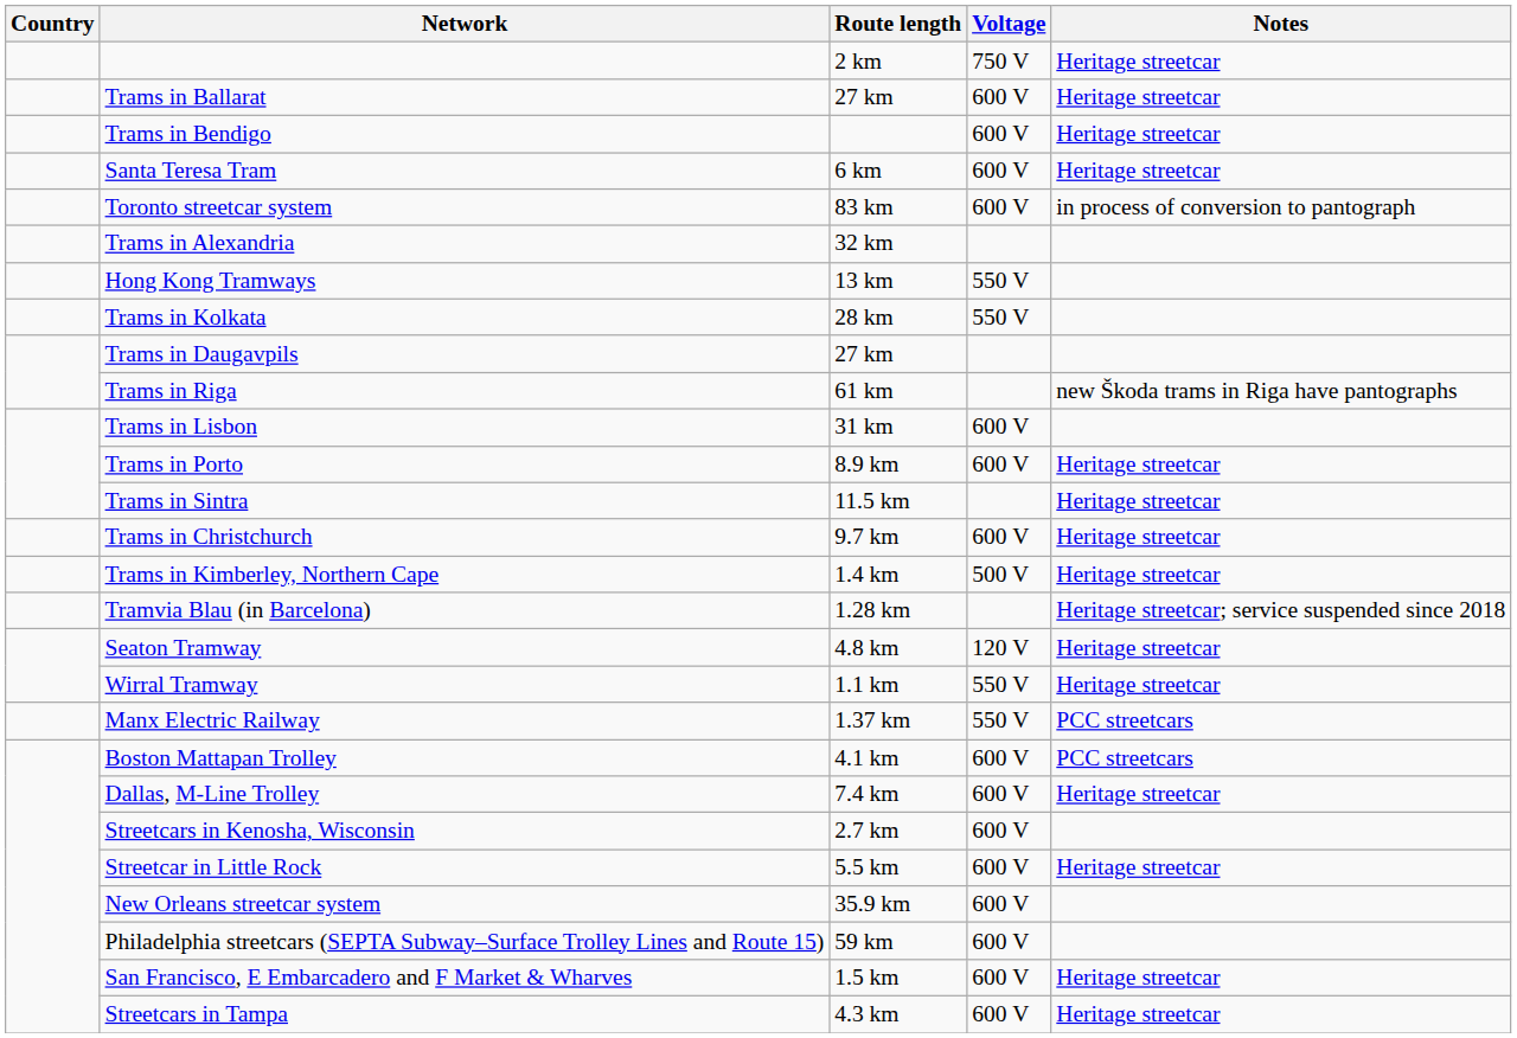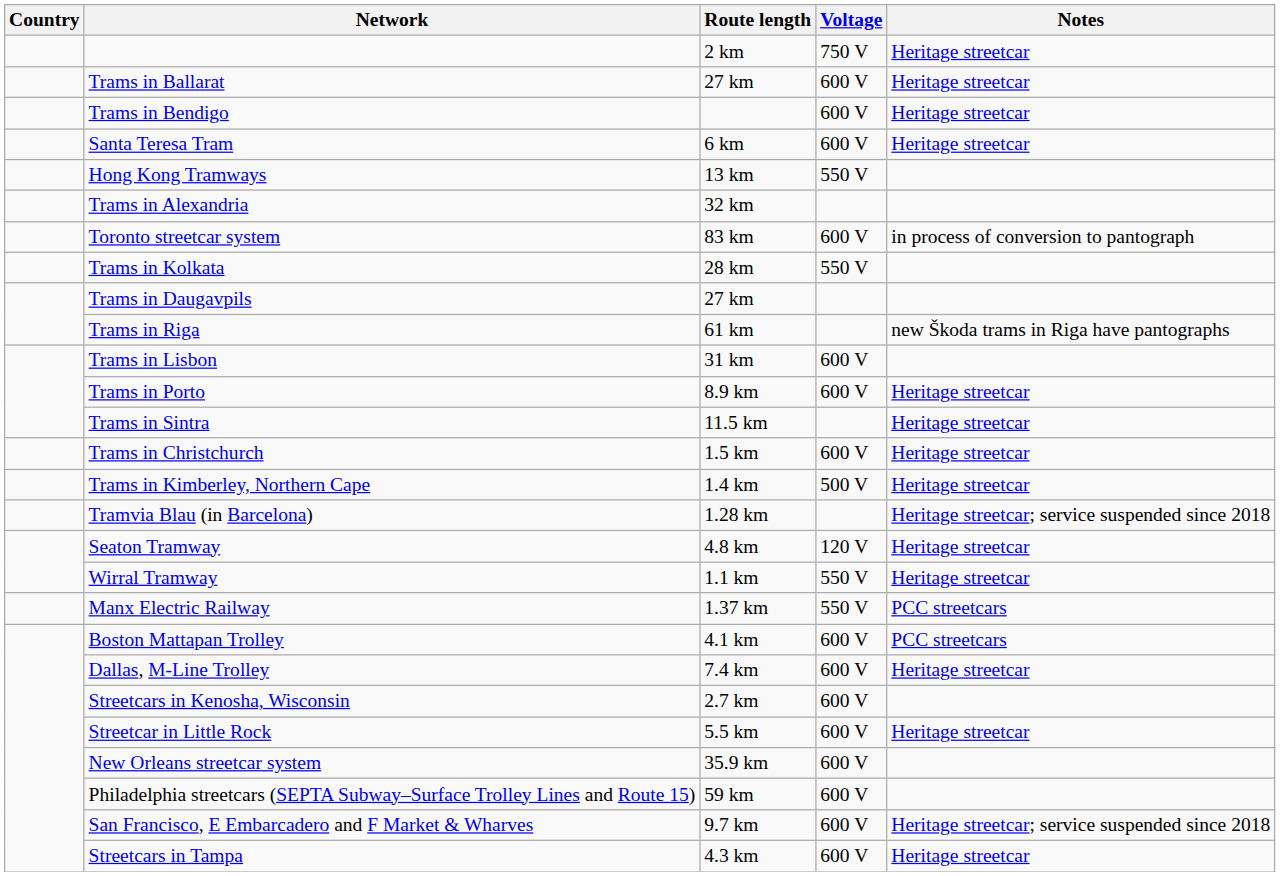 <table class="wikitable sortable">
 <tr>
 <th>Country</th>
 <th>Network</th>
 <th>Route length</th>
 <th><a href='#'>Voltage</a></th>
 <th>Notes</th>
 </tr>
 <tr>
 <td></td>
 <td></td>
 <td>2 km</td>
 <td>750 V</td>
 <td><a href='#'>Heritage streetcar</a></td>
 </tr>
 <tr>
 <td></td>
 <td><a href='#'>Trams in Ballarat</a></td>
 <td>27 km</td>
 <td>600 V</td>
 <td><a href='#'>Heritage streetcar</a></td>
 </tr>
 <tr>
 <td></td>
 <td><a href='#'>Trams in Bendigo</a></td>
 <td></td>
 <td>600 V</td>
 <td><a href='#'>Heritage streetcar</a></td>
 </tr>
 <tr>
 <td></td>
 <td><a href='#'>Santa Teresa Tram</a></td>
 <td>6 km</td>
 <td>600 V</td>
 <td><a href='#'>Heritage streetcar</a></td>
 </tr>
 <tr>
 <td></td>
-<td><a href='#'>Toronto streetcar system</a></td>
-<td>83 km</td>
-<td>600 V</td>
-<td>in process of conversion to pantograph</td>
+<td><a href='#'>Hong Kong Tramways</a></td>
+<td>13 km</td>
+<td>550 V</td>
+<td></td>
 </tr>
 <tr>
 <td></td>
 <td><a href='#'>Trams in Alexandria</a></td>
 <td>32 km</td>
 <td></td>
 <td></td>
 </tr>
 <tr>
 <td></td>
-<td><a href='#'>Hong Kong Tramways</a></td>
-<td>13 km</td>
-<td>550 V</td>
-<td></td>
+<td><a href='#'>Toronto streetcar system</a></td>
+<td>83 km</td>
+<td>600 V</td>
+<td>in process of conversion to pantograph</td>
 </tr>
 <tr>
 <td></td>
 <td><a href='#'>Trams in Kolkata</a></td>
 <td>28 km</td>
 <td>550 V</td>
 <td></td>
 </tr>
 <tr>
 <td rowspan="2"></td>
 <td><a href='#'>Trams in Daugavpils</a></td>
 <td>27 km</td>
 <td></td>
 <td></td>
 </tr>
 <tr>
 <td><a href='#'>Trams in Riga</a></td>
 <td>61 km</td>
 <td></td>
 <td>new Škoda trams in Riga have pantographs</td>
 </tr>
 <tr>
 <td rowspan="3"></td>
 <td><a href='#'>Trams in Lisbon</a></td>
 <td>31 km</td>
 <td>600 V</td>
 <td></td>
 </tr>
 <tr>
 <td><a href='#'>Trams in Porto</a></td>
 <td>8.9 km</td>
 <td>600 V</td>
 <td><a href='#'>Heritage streetcar</a></td>
 </tr>
 <tr>
 <td><a href='#'>Trams in Sintra</a></td>
 <td>11.5 km</td>
 <td></td>
 <td><a href='#'>Heritage streetcar</a></td>
 </tr>
 <tr>
 <td></td>
 <td><a href='#'>Trams in Christchurch</a></td>
-<td>9.7 km</td>
+<td>1.5 km</td>
 <td>600 V</td>
 <td><a href='#'>Heritage streetcar</a></td>
 </tr>
 <tr>
 <td></td>
 <td><a href='#'>Trams in Kimberley, Northern Cape</a></td>
 <td>1.4 km</td>
 <td>500 V</td>
 <td><a href='#'>Heritage streetcar</a></td>
 </tr>
 <tr>
 <td></td>
 <td><a href='#'>Tramvia Blau</a> (in <a href='#'>Barcelona</a>)</td>
 <td>1.28 km</td>
 <td></td>
 <td><a href='#'>Heritage streetcar</a>; service suspended since 2018</td>
 </tr>
 <tr>
 <td rowspan="2"></td>
 <td><a href='#'>Seaton Tramway</a></td>
 <td>4.8 km</td>
 <td>120 V</td>
 <td><a href='#'>Heritage streetcar</a></td>
 </tr>
 <tr>
 <td><a href='#'>Wirral Tramway</a></td>
 <td>1.1 km</td>
 <td>550 V</td>
 <td><a href='#'>Heritage streetcar</a></td>
 </tr>
 <tr>
 <td></td>
 <td><a href='#'>Manx Electric Railway</a></td>
 <td>1.37 km</td>
 <td>550 V</td>
 <td><a href='#'>PCC streetcars</a></td>
 </tr>
 <tr>
 <td rowspan="8"></td>
 <td><a href='#'>Boston Mattapan Trolley</a></td>
 <td>4.1 km</td>
 <td>600 V</td>
 <td><a href='#'>PCC streetcars</a></td>
 </tr>
 <tr>
 <td><a href='#'>Dallas</a>, <a href='#'>M-Line Trolley</a></td>
 <td>7.4 km</td>
 <td>600 V</td>
 <td><a href='#'>Heritage streetcar</a></td>
 </tr>
 <tr>
 <td><a href='#'>Streetcars in Kenosha, Wisconsin</a></td>
 <td>2.7 km</td>
 <td>600 V</td>
 <td></td>
 </tr>
 <tr>
 <td><a href='#'>Streetcar in Little Rock</a></td>
 <td>5.5 km</td>
 <td>600 V</td>
 <td><a href='#'>Heritage streetcar</a></td>
 </tr>
 <tr>
 <td><a href='#'>New Orleans streetcar system</a></td>
 <td>35.9 km</td>
 <td>600 V</td>
 <td></td>
 </tr>
 <tr>
 <td>Philadelphia streetcars (<a href='#'>SEPTA Subway–Surface Trolley Lines</a> and <a href='#'>Route 15</a>)</td>
 <td>59 km</td>
 <td>600 V</td>
 <td></td>
 </tr>
 <tr>
 <td><a href='#'>San Francisco</a>, <a href='#'>E Embarcadero</a> and <a href='#'>F Market & Wharves</a></td>
-<td>1.5 km</td>
+<td>9.7 km</td>
 <td>600 V</td>
-<td><a href='#'>Heritage streetcar</a></td>
+<td><a href='#'>Heritage streetcar</a>; service suspended since 2018</td>
 </tr>
 <tr>
 <td><a href='#'>Streetcars in Tampa</a></td>
 <td>4.3 km</td>
 <td>600 V</td>
 <td><a href='#'>Heritage streetcar</a></td>
 </tr>
 </table>
